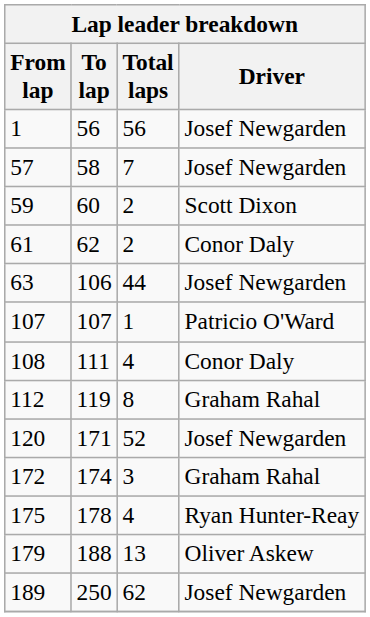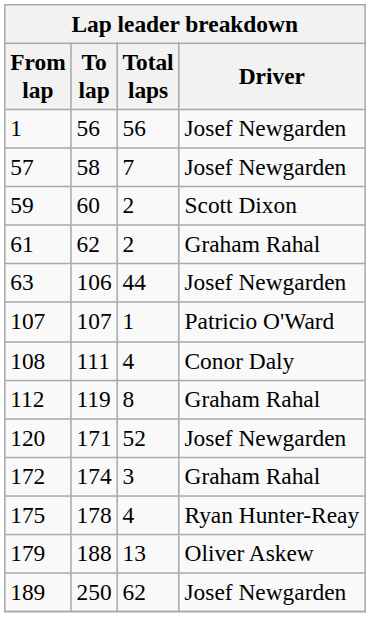 <table class="wikitable" style="font-size: 95%">
 <tr>
 <th colspan=4>Lap leader breakdown</th>
 </tr>
 <tr>
 <th>From<br>lap</th>
 <th>To<br>lap</th>
 <th>Total<br>laps</th>
 <th>Driver</th>
 </tr>
 <tr>
 <td>1</td>
 <td>56</td>
 <td>56</td>
 <td>Josef Newgarden</td>
 </tr>
 <tr>
 <td>57</td>
 <td>58</td>
 <td>7</td>
 <td>Josef Newgarden</td>
 </tr>
 <tr>
 <td>59</td>
 <td>60</td>
 <td>2</td>
 <td>Scott Dixon</td>
 </tr>
 <tr>
 <td>61</td>
 <td>62</td>
 <td>2</td>
-<td>Conor Daly</td>
+<td>Graham Rahal</td>
 </tr>
 <tr>
 <td>63</td>
 <td>106</td>
 <td>44</td>
 <td>Josef Newgarden</td>
 </tr>
 <tr>
 <td>107</td>
 <td>107</td>
 <td>1</td>
 <td>Patricio O'Ward</td>
 </tr>
 <tr>
 <td>108</td>
 <td>111</td>
 <td>4</td>
 <td>Conor Daly</td>
 </tr>
 <tr>
 <td>112</td>
 <td>119</td>
 <td>8</td>
 <td>Graham Rahal</td>
 </tr>
 <tr>
 <td>120</td>
 <td>171</td>
 <td>52</td>
 <td>Josef Newgarden</td>
 </tr>
 <tr>
 <td>172</td>
 <td>174</td>
 <td>3</td>
 <td>Graham Rahal</td>
 </tr>
 <tr>
 <td>175</td>
 <td>178</td>
 <td>4</td>
 <td>Ryan Hunter-Reay</td>
 </tr>
 <tr>
 <td>179</td>
 <td>188</td>
 <td>13</td>
 <td>Oliver Askew</td>
 </tr>
 <tr>
 <td>189</td>
 <td>250</td>
 <td>62</td>
 <td>Josef Newgarden</td>
 </tr>
 <tr>
 </tr>
 </table>
